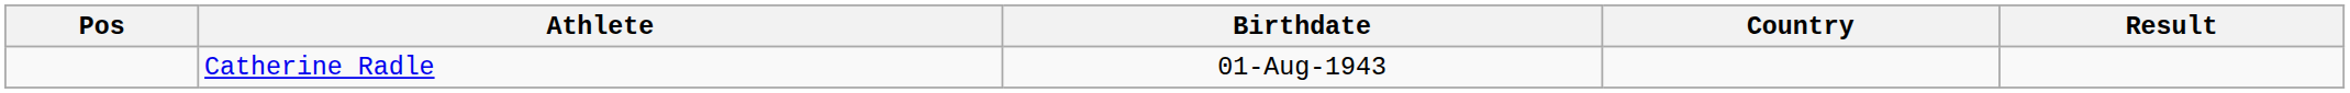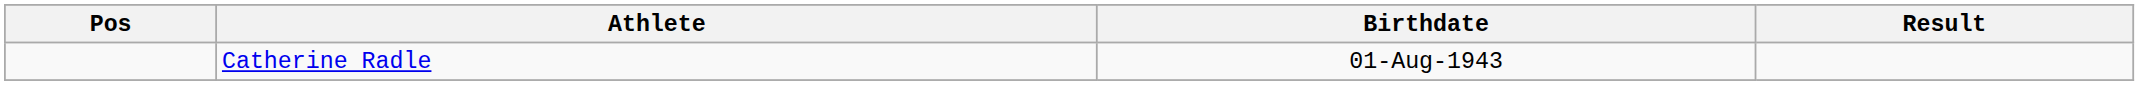 <table class="wikitable"  style="text-align:center; width:60%;">
 <tr>
 <th>Pos</th>
 <th>Athlete</th>
 <th>Birthdate</th>
-<th>Country</th>
 <th>Result</th>
 </tr>
 <tr>
 <td align=center></td>
 <td align=left><a href='#'>Catherine Radle</a></td>
 <td>01-Aug-1943</td>
-<td align=left></td>
 <td></td>
 </tr>
 </table>
